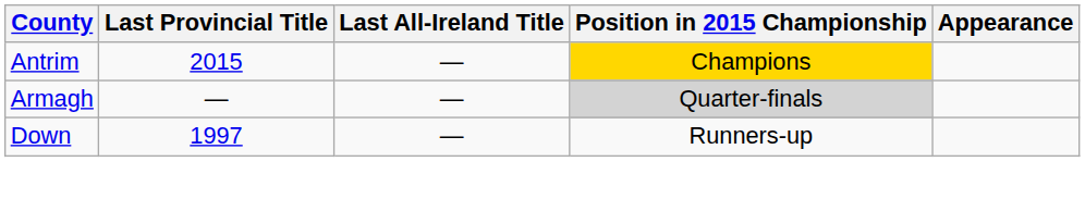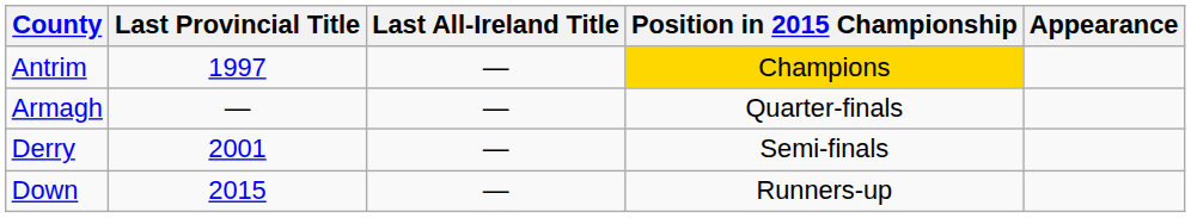 <table class="wikitable sortable" style="text-align:center">
 <tr>
 <th><a href='#'>County</a></th>
 <th>Last Provincial Title</th>
 <th>Last All-Ireland Title</th>
 <th>Position in <a href='#'>2015</a> Championship</th>
 <th>Appearance</th>
 </tr>
 <tr>
 <td style="text-align:left"> <a href='#'>Antrim</a></td>
-<td><a href='#'>2015</a></td>
+<td><a href='#'>1997</a></td>
 <td>—</td>
 <td style="background: gold;">Champions</td>
 <td></td>
 </tr>
 <tr>
 <td style="text-align:left"> <a href='#'>Armagh</a></td>
 <td>—</td>
 <td>—</td>
-<td style="background: lightgrey;">Quarter-finals</td>
+<td>Quarter-finals</td>
+<td></td>
+</tr>
+<tr>
+<td style="text-align:left"> <a href='#'>Derry</a></td>
+<td><a href='#'>2001</a></td>
+<td>—</td>
+<td>Semi-finals</td>
 <td></td>
 </tr>
 <tr>
 <td style="text-align:left"> <a href='#'>Down</a></td>
-<td><a href='#'>1997</a></td>
+<td><a href='#'>2015</a></td>
 <td>—</td>
 <td>Runners-up</td>
 <td></td>
 </tr>
 </table>
